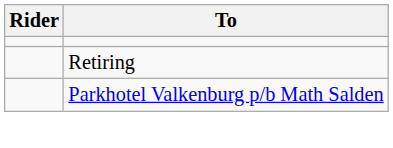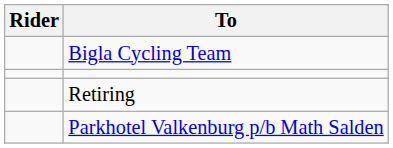 <table class="wikitable sortable">
 <tr>
 <th>Rider</th>
 <th>To</th>
+</tr>
+<tr>
+<td></td>
+<td><a href='#'>Bigla Cycling Team</a></td>
 </tr>
 <tr>
 <td></td>
 <td></td>
 </tr>
 <tr>
 <td></td>
 <td>Retiring</td>
 </tr>
 <tr>
 <td></td>
 <td><a href='#'>Parkhotel Valkenburg p/b Math Salden</a></td>
 </tr>
 </table>
